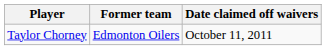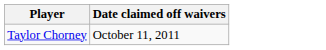 <table class="wikitable">
 <tr>
 <th>Player</th>
-<th>Former team</th>
 <th>Date claimed off waivers</th>
 </tr>
 <tr>
 <td><a href='#'>Taylor Chorney</a></td>
-<td><a href='#'>Edmonton Oilers</a></td>
 <td>October 11, 2011</td>
 </tr>
 </table>
